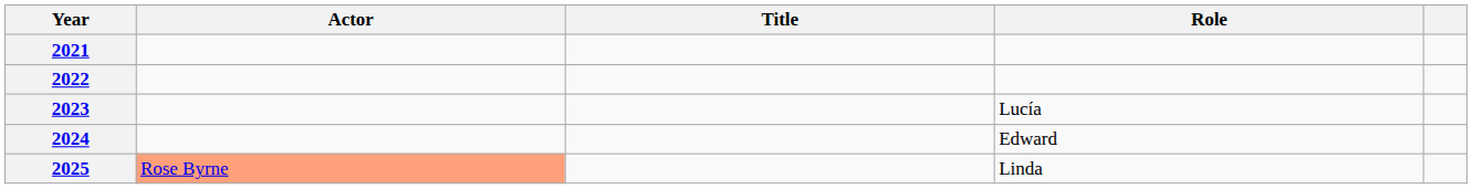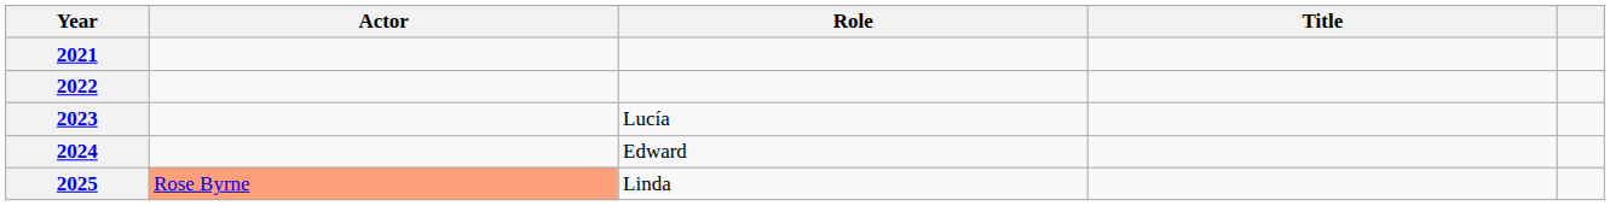 <table class="wikitable unsortable">
 <tr>
 <th scope="col" style="width:3%;">Year</th>
 <th scope="col" style="width:10%;">Actor</th>
+<th scope="col" style="width:10%;">Role</th>
 <th scope="col" style="width:10%;">Title</th>
-<th scope="col" style="width:10%;">Role</th>
 <th scope="col" style="width:1%;" class="unsortable"></th>
 </tr>
 <tr>
 <th style="text-align:center;"><a href='#'>2021</a></th>
 <td></td>
 <td></td>
 <td></td>
 <td style="text-align:center;"></td>
 </tr>
 <tr>
 <th style="text-align:center;"><a href='#'>2022</a></th>
 <td></td>
 <td></td>
 <td></td>
 <td style="text-align:center;"></td>
 </tr>
 <tr>
 <th style="text-align:center;"><a href='#'>2023</a></th>
 <td></td>
+<td>Lucía</td>
 <td></td>
-<td>Lucía</td>
 <td style="text-align:center;"></td>
 </tr>
 <tr>
 <th style="text-align:center;"><a href='#'>2024</a></th>
 <td></td>
+<td>Edward</td>
 <td></td>
-<td>Edward</td>
 <td style="text-align:center;"></td>
 </tr>
 <tr>
 <th style="text-align:center;"><a href='#'>2025</a></th>
 <td style="background: lightsalmon;"><a href='#'>Rose Byrne</a></td>
+<td>Linda</td>
 <td></td>
-<td>Linda</td>
 <td style="text-align:center;"></td>
 </tr>
 </table>
